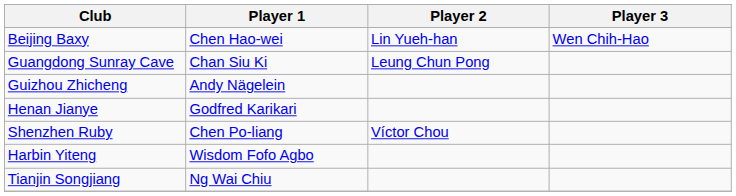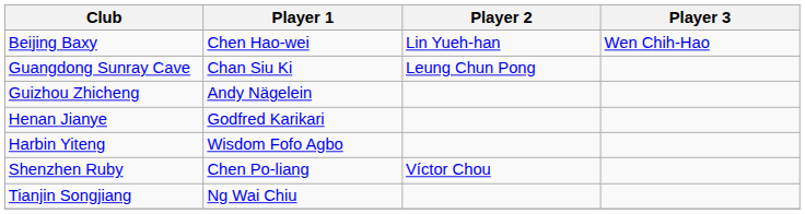 <table class="wikitable" border="1">
 <tr>
 <th width="190">Club</th>
 <th width="190">Player 1</th>
 <th width="190">Player 2</th>
 <th width="190">Player 3</th>
 </tr>
 <tr>
 <td><a href='#'>Beijing Baxy</a></td>
 <td> <a href='#'>Chen Hao-wei</a></td>
 <td> <a href='#'>Lin Yueh-han</a></td>
 <td> <a href='#'>Wen Chih-Hao</a></td>
 </tr>
 <tr>
 <td><a href='#'>Guangdong Sunray Cave</a></td>
 <td> <a href='#'>Chan Siu Ki</a></td>
 <td> <a href='#'>Leung Chun Pong</a></td>
 <td></td>
 </tr>
 <tr>
 <td><a href='#'>Guizhou Zhicheng</a></td>
 <td> <a href='#'>Andy Nägelein</a></td>
 <td></td>
 <td></td>
 </tr>
 <tr>
 <td><a href='#'>Henan Jianye</a></td>
 <td> <a href='#'>Godfred Karikari</a></td>
 <td></td>
 <td></td>
 </tr>
 <tr>
+<td><a href='#'>Harbin Yiteng</a></td>
+<td> <a href='#'>Wisdom Fofo Agbo</a></td>
+<td></td>
+<td></td>
+</tr>
+<tr>
 <td><a href='#'>Shenzhen Ruby</a></td>
 <td> <a href='#'>Chen Po-liang</a></td>
 <td> <a href='#'>Víctor Chou</a></td>
-<td></td>
-</tr>
-<tr>
-<td><a href='#'>Harbin Yiteng</a></td>
-<td> <a href='#'>Wisdom Fofo Agbo</a></td>
-<td></td>
 <td></td>
 </tr>
 <tr>
 <td><a href='#'>Tianjin Songjiang</a></td>
 <td> <a href='#'>Ng Wai Chiu</a></td>
 <td></td>
 <td></td>
 </tr>
 <tr>
 </tr>
 </table>
